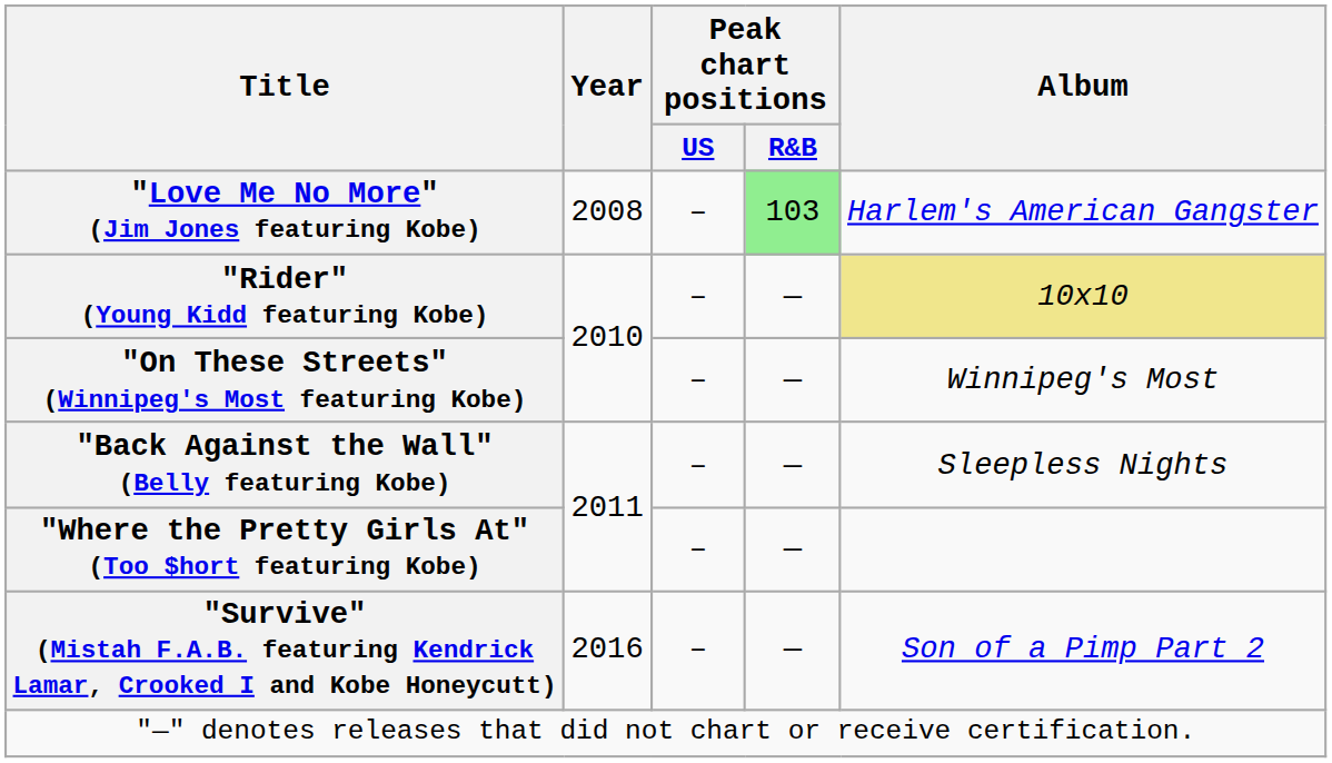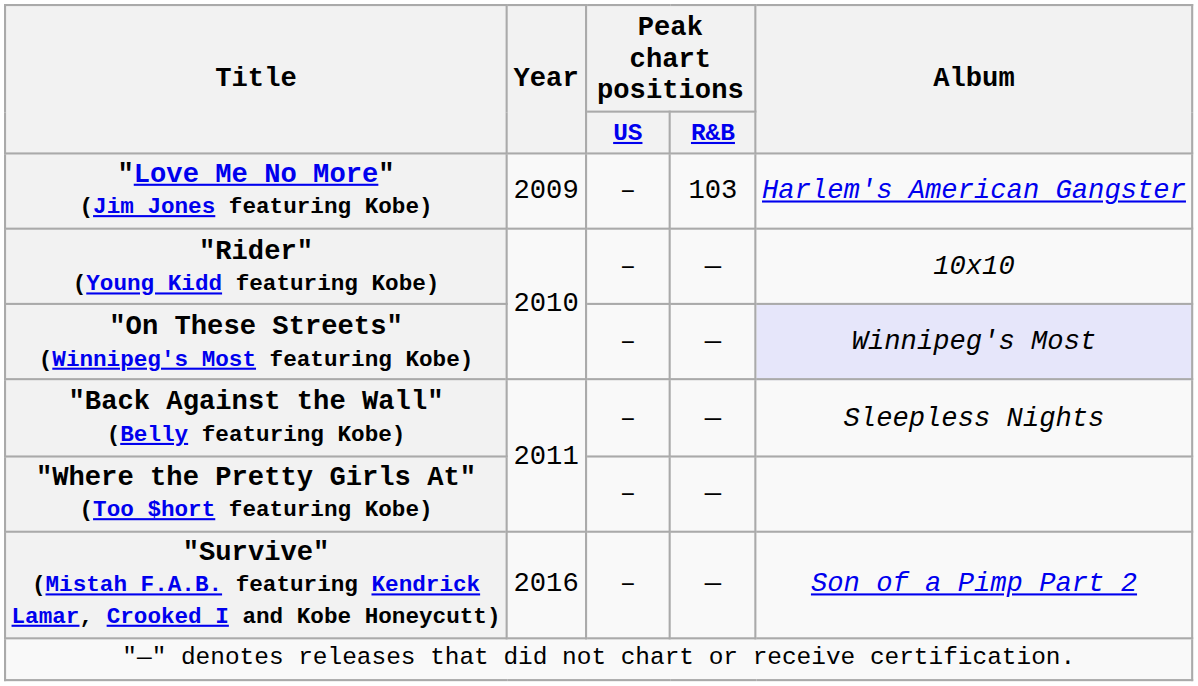 <table class="wikitable plainrowheaders" style="text-align:center;">
 <tr>
 <th scope="col" rowspan="2" style="width:18em;">Title</th>
 <th scope="col" rowspan="2">Year</th>
 <th scope="col" colspan="2">Peak chart positions</th>
 <th scope="col" rowspan="2">Album</th>
 </tr>
 <tr>
 <th scope="col" style="width:3em;font-size:90%;"><a href='#'>US</a></th>
 <th scope="col" style="width:3em;font-size:90%;"><a href='#'>R&B</a></th>
 </tr>
 <tr>
 <th scope="row">"<a href='#'>Love Me No More</a>"<br><small>(<a href='#'>Jim Jones</a> featuring Kobe)</small></th>
-<td>2008</td>
+<td>2009</td>
 <td>–</td>
-<td style="background: lightgreen;">103</td>
+<td>103</td>
 <td><em><a href='#'>Harlem's American Gangster</a></em></td>
 </tr>
 <tr>
 <th scope="row">"Rider"<br><small>(<a href='#'>Young Kidd</a> featuring Kobe)</small></th>
 <td rowspan="2">2010</td>
 <td>–</td>
 <td>—</td>
-<td style="background: khaki;"><em>10x10</em></td>
+<td><em>10x10</em></td>
 </tr>
 <tr>
 <th scope="row">"On These Streets"<br><small>(<a href='#'>Winnipeg's Most</a> featuring Kobe)</small></th>
 <td>–</td>
 <td>—</td>
-<td><em>Winnipeg's Most</em></td>
+<td style="background: lavender;"><em>Winnipeg's Most</em></td>
 </tr>
 <tr>
 <th scope="row">"Back Against the Wall"<br><small>(<a href='#'>Belly</a> featuring Kobe)</small></th>
 <td rowspan="2">2011</td>
 <td>–</td>
 <td>—</td>
 <td><em>Sleepless Nights</em></td>
 </tr>
 <tr>
 <th scope="row">"Where the Pretty Girls At"<br><small>(<a href='#'>Too $hort</a> featuring Kobe)</small></th>
 <td>–</td>
 <td>—</td>
 <td></td>
 </tr>
 <tr>
 <th scope="row">"Survive"<br><small>(<a href='#'>Mistah F.A.B.</a> featuring <a href='#'>Kendrick Lamar</a>, <a href='#'>Crooked I</a> and Kobe Honeycutt)</small></th>
 <td>2016</td>
 <td>–</td>
 <td>—</td>
 <td><em><a href='#'>Son of a Pimp Part 2</a></em></td>
 </tr>
 <tr>
 <td colspan="14" style="font-size:90%">"—" denotes releases that did not chart or receive certification.</td>
 </tr>
 </table>
